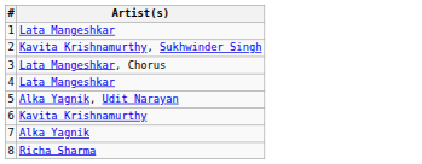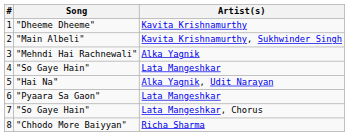 <table class="wikitable tracklist" style="font-size:95%;">
 <tr>
 <th>#</th>
+<th>Song</th>
 <th>Artist(s)</th>
 </tr>
 <tr>
 <td>1</td>
-<td><a href='#'>Lata Mangeshkar</a></td>
+<td>"Dheeme Dheeme"</td>
+<td><a href='#'>Kavita Krishnamurthy</a></td>
 </tr>
 <tr>
 <td>2</td>
+<td>"Main Albeli"</td>
 <td><a href='#'>Kavita Krishnamurthy</a>, <a href='#'>Sukhwinder Singh</a></td>
 </tr>
 <tr>
 <td>3</td>
-<td><a href='#'>Lata Mangeshkar</a>, Chorus</td>
+<td>"Mehndi Hai Rachnewali"</td>
+<td><a href='#'>Alka Yagnik</a></td>
 </tr>
 <tr>
 <td>4</td>
+<td>"So Gaye Hain"</td>
 <td><a href='#'>Lata Mangeshkar</a></td>
 </tr>
 <tr>
 <td>5</td>
+<td>"Hai Na"</td>
 <td><a href='#'>Alka Yagnik</a>, <a href='#'>Udit Narayan</a></td>
 </tr>
 <tr>
 <td>6</td>
-<td><a href='#'>Kavita Krishnamurthy</a></td>
+<td>"Pyaara Sa Gaon"</td>
+<td><a href='#'>Lata Mangeshkar</a></td>
 </tr>
 <tr>
 <td>7</td>
-<td><a href='#'>Alka Yagnik</a></td>
+<td>"So Gaye Hain"</td>
+<td><a href='#'>Lata Mangeshkar</a>, Chorus</td>
 </tr>
 <tr>
 <td>8</td>
+<td>"Chhodo More Baiyyan"</td>
 <td><a href='#'>Richa Sharma</a></td>
 </tr>
 </table>
